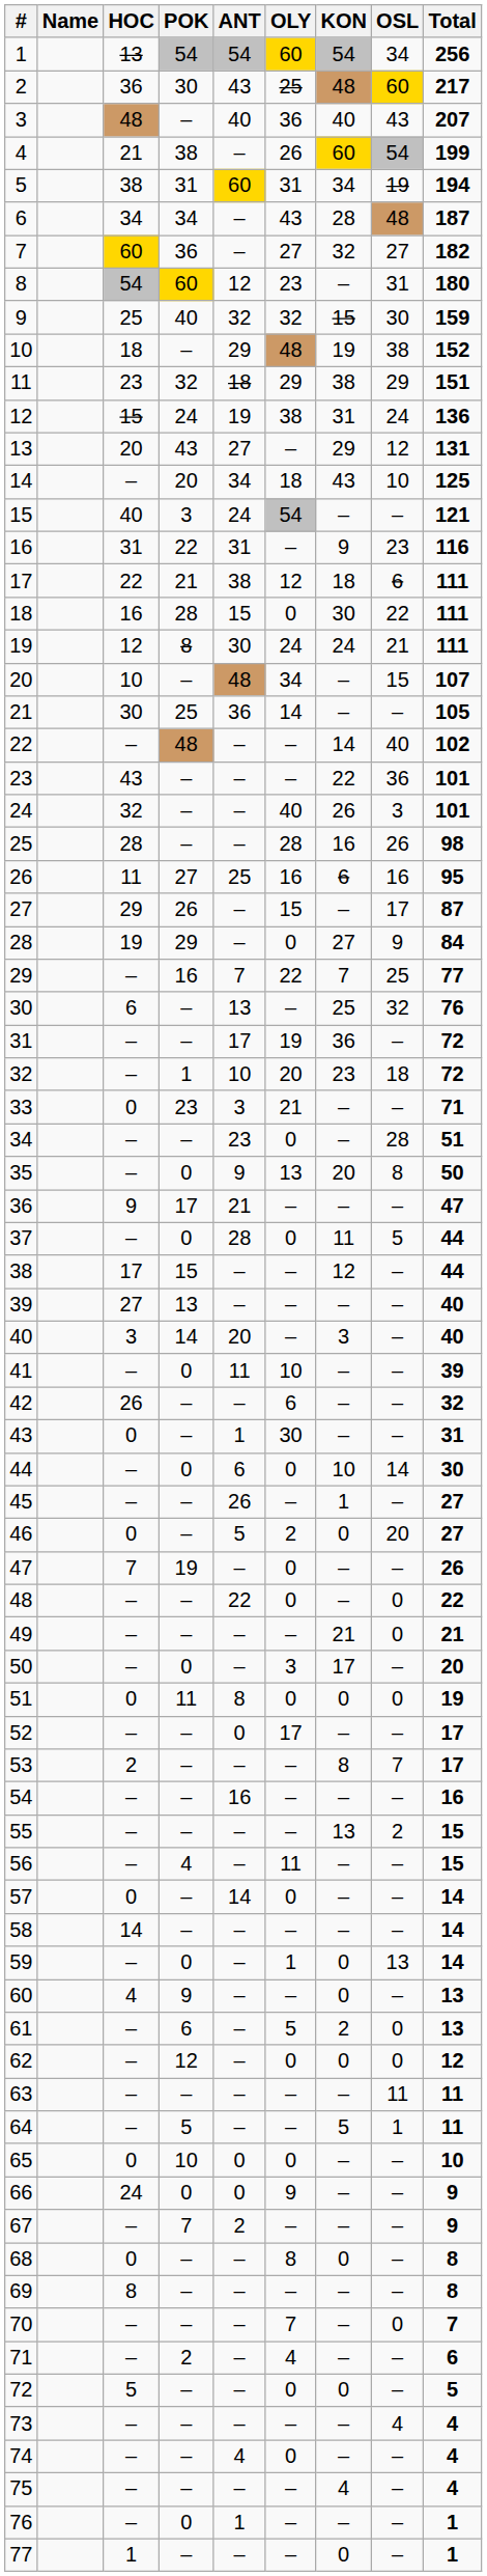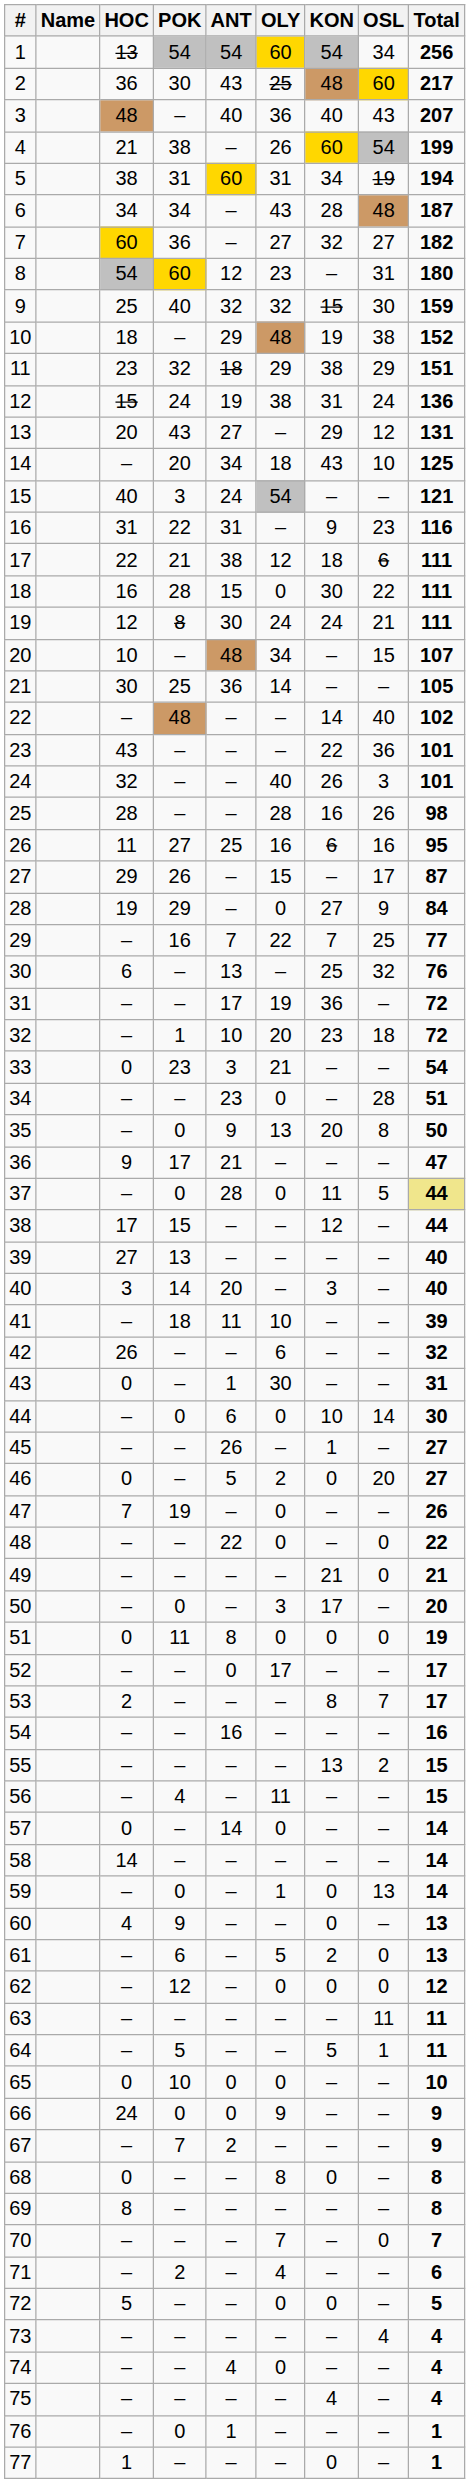 <table class="wikitable sortable" style="text-align:center;">
 <tr>
 <th>#</th>
 <th>Name</th>
 <th>HOC</th>
 <th>POK</th>
 <th>ANT</th>
 <th>OLY</th>
 <th>KON</th>
 <th>OSL</th>
 <th>Total</th>
 </tr>
 <tr>
 <td>1</td>
 <td align="left"></td>
 <td><s>13</s></td>
 <td bgcolor="silver">54</td>
 <td bgcolor="silver">54</td>
 <td bgcolor="gold">60</td>
 <td bgcolor="silver">54</td>
 <td>34</td>
 <td><strong>256</strong></td>
 </tr>
 <tr>
 <td>2</td>
 <td align="left"></td>
 <td>36</td>
 <td>30</td>
 <td>43</td>
 <td><s>25</s></td>
 <td bgcolor=CC9966>48</td>
 <td bgcolor="gold">60</td>
 <td><strong>217</strong></td>
 </tr>
 <tr>
 <td>3</td>
 <td align="left"></td>
 <td bgcolor=CC9966>48</td>
 <td>–</td>
 <td>40</td>
 <td>36</td>
 <td>40</td>
 <td>43</td>
 <td><strong>207</strong></td>
 </tr>
 <tr>
 <td>4</td>
 <td align="left"></td>
 <td>21</td>
 <td>38</td>
 <td>–</td>
 <td>26</td>
 <td bgcolor="gold">60</td>
 <td bgcolor="silver">54</td>
 <td><strong>199</strong></td>
 </tr>
 <tr>
 <td>5</td>
 <td align="left"></td>
 <td>38</td>
 <td>31</td>
 <td bgcolor="gold">60</td>
 <td>31</td>
 <td>34</td>
 <td><s>19</s></td>
 <td><strong>194</strong></td>
 </tr>
 <tr>
 <td>6</td>
 <td align="left"></td>
 <td>34</td>
 <td>34</td>
 <td>–</td>
 <td>43</td>
 <td>28</td>
 <td bgcolor=CC9966>48</td>
 <td><strong>187</strong></td>
 </tr>
 <tr>
 <td>7</td>
 <td align="left"></td>
 <td bgcolor="gold">60</td>
 <td>36</td>
 <td>–</td>
 <td>27</td>
 <td>32</td>
 <td>27</td>
 <td><strong>182</strong></td>
 </tr>
 <tr>
 <td>8</td>
 <td align="left"></td>
 <td bgcolor="silver">54</td>
 <td bgcolor="gold">60</td>
 <td>12</td>
 <td>23</td>
 <td>–</td>
 <td>31</td>
 <td><strong>180</strong></td>
 </tr>
 <tr>
 <td>9</td>
 <td align="left"></td>
 <td>25</td>
 <td>40</td>
 <td>32</td>
 <td>32</td>
 <td><s>15</s></td>
 <td>30</td>
 <td><strong>159</strong></td>
 </tr>
 <tr>
 <td>10</td>
 <td align="left"></td>
 <td>18</td>
 <td>–</td>
 <td>29</td>
 <td bgcolor=CC9966>48</td>
 <td>19</td>
 <td>38</td>
 <td><strong>152</strong></td>
 </tr>
 <tr>
 <td>11</td>
 <td align="left"></td>
 <td>23</td>
 <td>32</td>
 <td><s>18</s></td>
 <td>29</td>
 <td>38</td>
 <td>29</td>
 <td><strong>151</strong></td>
 </tr>
 <tr>
 <td>12</td>
 <td align="left"></td>
 <td><s>15</s></td>
 <td>24</td>
 <td>19</td>
 <td>38</td>
 <td>31</td>
 <td>24</td>
 <td><strong>136</strong></td>
 </tr>
 <tr>
 <td>13</td>
 <td align="left"></td>
 <td>20</td>
 <td>43</td>
 <td>27</td>
 <td>–</td>
 <td>29</td>
 <td>12</td>
 <td><strong>131</strong></td>
 </tr>
 <tr>
 <td>14</td>
 <td align="left"></td>
 <td>–</td>
 <td>20</td>
 <td>34</td>
 <td>18</td>
 <td>43</td>
 <td>10</td>
 <td><strong>125</strong></td>
 </tr>
 <tr>
 <td>15</td>
 <td align="left"></td>
 <td>40</td>
 <td>3</td>
 <td>24</td>
 <td bgcolor="silver">54</td>
 <td>–</td>
 <td>–</td>
 <td><strong>121</strong></td>
 </tr>
 <tr>
 <td>16</td>
 <td align="left"></td>
 <td>31</td>
 <td>22</td>
 <td>31</td>
 <td>–</td>
 <td>9</td>
 <td>23</td>
 <td><strong>116</strong></td>
 </tr>
 <tr>
 <td>17</td>
 <td align="left"></td>
 <td>22</td>
 <td>21</td>
 <td>38</td>
 <td>12</td>
 <td>18</td>
 <td><s>6</s></td>
 <td><strong>111</strong></td>
 </tr>
 <tr>
 <td>18</td>
 <td align="left"></td>
 <td>16</td>
 <td>28</td>
 <td>15</td>
 <td>0</td>
 <td>30</td>
 <td>22</td>
 <td><strong>111</strong></td>
 </tr>
 <tr>
 <td>19</td>
 <td align="left"></td>
 <td>12</td>
 <td><s>8</s></td>
 <td>30</td>
 <td>24</td>
 <td>24</td>
 <td>21</td>
 <td><strong>111</strong></td>
 </tr>
 <tr>
 <td>20</td>
 <td align="left"></td>
 <td>10</td>
 <td>–</td>
 <td bgcolor=CC9966>48</td>
 <td>34</td>
 <td>–</td>
 <td>15</td>
 <td><strong>107</strong></td>
 </tr>
 <tr>
 <td>21</td>
 <td align="left"></td>
 <td>30</td>
 <td>25</td>
 <td>36</td>
 <td>14</td>
 <td>–</td>
 <td>–</td>
 <td><strong>105</strong></td>
 </tr>
 <tr>
 <td>22</td>
 <td align="left"></td>
 <td>–</td>
 <td bgcolor=CC9966>48</td>
 <td>–</td>
 <td>–</td>
 <td>14</td>
 <td>40</td>
 <td><strong>102</strong></td>
 </tr>
 <tr>
 <td>23</td>
 <td align="left"></td>
 <td>43</td>
 <td>–</td>
 <td>–</td>
 <td>–</td>
 <td>22</td>
 <td>36</td>
 <td><strong>101</strong></td>
 </tr>
 <tr>
 <td>24</td>
 <td align="left"></td>
 <td>32</td>
 <td>–</td>
 <td>–</td>
 <td>40</td>
 <td>26</td>
 <td>3</td>
 <td><strong>101</strong></td>
 </tr>
 <tr>
 <td>25</td>
 <td align="left"></td>
 <td>28</td>
 <td>–</td>
 <td>–</td>
 <td>28</td>
 <td>16</td>
 <td>26</td>
 <td><strong>98</strong></td>
 </tr>
 <tr>
 <td>26</td>
 <td align="left"></td>
 <td>11</td>
 <td>27</td>
 <td>25</td>
 <td>16</td>
 <td><s>6</s></td>
 <td>16</td>
 <td><strong>95</strong></td>
 </tr>
 <tr>
 <td>27</td>
 <td align="left"></td>
 <td>29</td>
 <td>26</td>
 <td>–</td>
 <td>15</td>
 <td>–</td>
 <td>17</td>
 <td><strong>87</strong></td>
 </tr>
 <tr>
 <td>28</td>
 <td align="left"></td>
 <td>19</td>
 <td>29</td>
 <td>–</td>
 <td>0</td>
 <td>27</td>
 <td>9</td>
 <td><strong>84</strong></td>
 </tr>
 <tr>
 <td>29</td>
 <td align="left"></td>
 <td>–</td>
 <td>16</td>
 <td>7</td>
 <td>22</td>
 <td>7</td>
 <td>25</td>
 <td><strong>77</strong></td>
 </tr>
 <tr>
 <td>30</td>
 <td align="left"></td>
 <td>6</td>
 <td>–</td>
 <td>13</td>
 <td>–</td>
 <td>25</td>
 <td>32</td>
 <td><strong>76</strong></td>
 </tr>
 <tr>
 <td>31</td>
 <td align="left"></td>
 <td>–</td>
 <td>–</td>
 <td>17</td>
 <td>19</td>
 <td>36</td>
 <td>–</td>
 <td><strong>72</strong></td>
 </tr>
 <tr>
 <td>32</td>
 <td align="left"></td>
 <td>–</td>
 <td>1</td>
 <td>10</td>
 <td>20</td>
 <td>23</td>
 <td>18</td>
 <td><strong>72</strong></td>
 </tr>
 <tr>
 <td>33</td>
 <td align="left"></td>
 <td>0</td>
 <td>23</td>
 <td>3</td>
 <td>21</td>
 <td>–</td>
 <td>–</td>
-<td><strong>71</strong></td>
+<td><strong>54</strong></td>
 </tr>
 <tr>
 <td>34</td>
 <td align="left"></td>
 <td>–</td>
 <td>–</td>
 <td>23</td>
 <td>0</td>
 <td>–</td>
 <td>28</td>
 <td><strong>51</strong></td>
 </tr>
 <tr>
 <td>35</td>
 <td align="left"></td>
 <td>–</td>
 <td>0</td>
 <td>9</td>
 <td>13</td>
 <td>20</td>
 <td>8</td>
 <td><strong>50</strong></td>
 </tr>
 <tr>
 <td>36</td>
 <td align="left"></td>
 <td>9</td>
 <td>17</td>
 <td>21</td>
 <td>–</td>
 <td>–</td>
 <td>–</td>
 <td><strong>47</strong></td>
 </tr>
 <tr>
 <td>37</td>
 <td align="left"></td>
 <td>–</td>
 <td>0</td>
 <td>28</td>
 <td>0</td>
 <td>11</td>
 <td>5</td>
-<td><strong>44</strong></td>
+<td style="background: khaki;"><strong>44</strong></td>
 </tr>
 <tr>
 <td>38</td>
 <td align="left"></td>
 <td>17</td>
 <td>15</td>
 <td>–</td>
 <td>–</td>
 <td>12</td>
 <td>–</td>
 <td><strong>44</strong></td>
 </tr>
 <tr>
 <td>39</td>
 <td align="left"></td>
 <td>27</td>
 <td>13</td>
 <td>–</td>
 <td>–</td>
 <td>–</td>
 <td>–</td>
 <td><strong>40</strong></td>
 </tr>
 <tr>
 <td>40</td>
 <td align="left"></td>
 <td>3</td>
 <td>14</td>
 <td>20</td>
 <td>–</td>
 <td>3</td>
 <td>–</td>
 <td><strong>40</strong></td>
 </tr>
 <tr>
 <td>41</td>
 <td align="left"></td>
 <td>–</td>
-<td>0</td>
+<td>18</td>
 <td>11</td>
 <td>10</td>
 <td>–</td>
 <td>–</td>
 <td><strong>39</strong></td>
 </tr>
 <tr>
 <td>42</td>
 <td align="left"></td>
 <td>26</td>
 <td>–</td>
 <td>–</td>
 <td>6</td>
 <td>–</td>
 <td>–</td>
 <td><strong>32</strong></td>
 </tr>
 <tr>
 <td>43</td>
 <td align="left"></td>
 <td>0</td>
 <td>–</td>
 <td>1</td>
 <td>30</td>
 <td>–</td>
 <td>–</td>
 <td><strong>31</strong></td>
 </tr>
 <tr>
 <td>44</td>
 <td align="left"></td>
 <td>–</td>
 <td>0</td>
 <td>6</td>
 <td>0</td>
 <td>10</td>
 <td>14</td>
 <td><strong>30</strong></td>
 </tr>
 <tr>
 <td>45</td>
 <td align="left"></td>
 <td>–</td>
 <td>–</td>
 <td>26</td>
 <td>–</td>
 <td>1</td>
 <td>–</td>
 <td><strong>27</strong></td>
 </tr>
 <tr>
 <td>46</td>
 <td align="left"></td>
 <td>0</td>
 <td>–</td>
 <td>5</td>
 <td>2</td>
 <td>0</td>
 <td>20</td>
 <td><strong>27</strong></td>
 </tr>
 <tr>
 <td>47</td>
 <td align="left"></td>
 <td>7</td>
 <td>19</td>
 <td>–</td>
 <td>0</td>
 <td>–</td>
 <td>–</td>
 <td><strong>26</strong></td>
 </tr>
 <tr>
 <td>48</td>
 <td align="left"></td>
 <td>–</td>
 <td>–</td>
 <td>22</td>
 <td>0</td>
 <td>–</td>
 <td>0</td>
 <td><strong>22</strong></td>
 </tr>
 <tr>
 <td>49</td>
 <td align="left"></td>
 <td>–</td>
 <td>–</td>
 <td>–</td>
 <td>–</td>
 <td>21</td>
 <td>0</td>
 <td><strong>21</strong></td>
 </tr>
 <tr>
 <td>50</td>
 <td align="left"></td>
 <td>–</td>
 <td>0</td>
 <td>–</td>
 <td>3</td>
 <td>17</td>
 <td>–</td>
 <td><strong>20</strong></td>
 </tr>
 <tr>
 <td>51</td>
 <td align="left"></td>
 <td>0</td>
 <td>11</td>
 <td>8</td>
 <td>0</td>
 <td>0</td>
 <td>0</td>
 <td><strong>19</strong></td>
 </tr>
 <tr>
 <td>52</td>
 <td align="left"></td>
 <td>–</td>
 <td>–</td>
 <td>0</td>
 <td>17</td>
 <td>–</td>
 <td>–</td>
 <td><strong>17</strong></td>
 </tr>
 <tr>
 <td>53</td>
 <td align="left"></td>
 <td>2</td>
 <td>–</td>
 <td>–</td>
 <td>–</td>
 <td>8</td>
 <td>7</td>
 <td><strong>17</strong></td>
 </tr>
 <tr>
 <td>54</td>
 <td align="left"></td>
 <td>–</td>
 <td>–</td>
 <td>16</td>
 <td>–</td>
 <td>–</td>
 <td>–</td>
 <td><strong>16</strong></td>
 </tr>
 <tr>
 <td>55</td>
 <td align="left"></td>
 <td>–</td>
 <td>–</td>
 <td>–</td>
 <td>–</td>
 <td>13</td>
 <td>2</td>
 <td><strong>15</strong></td>
 </tr>
 <tr>
 <td>56</td>
 <td align="left"></td>
 <td>–</td>
 <td>4</td>
 <td>–</td>
 <td>11</td>
 <td>–</td>
 <td>–</td>
 <td><strong>15</strong></td>
 </tr>
 <tr>
 <td>57</td>
 <td align="left"></td>
 <td>0</td>
 <td>–</td>
 <td>14</td>
 <td>0</td>
 <td>–</td>
 <td>–</td>
 <td><strong>14</strong></td>
 </tr>
 <tr>
 <td>58</td>
 <td align="left"></td>
 <td>14</td>
 <td>–</td>
 <td>–</td>
 <td>–</td>
 <td>–</td>
 <td>–</td>
 <td><strong>14</strong></td>
 </tr>
 <tr>
 <td>59</td>
 <td align="left"></td>
 <td>–</td>
 <td>0</td>
 <td>–</td>
 <td>1</td>
 <td>0</td>
 <td>13</td>
 <td><strong>14</strong></td>
 </tr>
 <tr>
 <td>60</td>
 <td align="left"></td>
 <td>4</td>
 <td>9</td>
 <td>–</td>
 <td>–</td>
 <td>0</td>
 <td>–</td>
 <td><strong>13</strong></td>
 </tr>
 <tr>
 <td>61</td>
 <td align="left"></td>
 <td>–</td>
 <td>6</td>
 <td>–</td>
 <td>5</td>
 <td>2</td>
 <td>0</td>
 <td><strong>13</strong></td>
 </tr>
 <tr>
 <td>62</td>
 <td align="left"></td>
 <td>–</td>
 <td>12</td>
 <td>–</td>
 <td>0</td>
 <td>0</td>
 <td>0</td>
 <td><strong>12</strong></td>
 </tr>
 <tr>
 <td>63</td>
 <td align="left"></td>
 <td>–</td>
 <td>–</td>
 <td>–</td>
 <td>–</td>
 <td>–</td>
 <td>11</td>
 <td><strong>11</strong></td>
 </tr>
 <tr>
 <td>64</td>
 <td align="left"></td>
 <td>–</td>
 <td>5</td>
 <td>–</td>
 <td>–</td>
 <td>5</td>
 <td>1</td>
 <td><strong>11</strong></td>
 </tr>
 <tr>
 <td>65</td>
 <td align="left"></td>
 <td>0</td>
 <td>10</td>
 <td>0</td>
 <td>0</td>
 <td>–</td>
 <td>–</td>
 <td><strong>10</strong></td>
 </tr>
 <tr>
 <td>66</td>
 <td align="left"></td>
 <td>24</td>
 <td>0</td>
 <td>0</td>
 <td>9</td>
 <td>–</td>
 <td>–</td>
 <td><strong>9</strong></td>
 </tr>
 <tr>
 <td>67</td>
 <td align="left"></td>
 <td>–</td>
 <td>7</td>
 <td>2</td>
 <td>–</td>
 <td>–</td>
 <td>–</td>
 <td><strong>9</strong></td>
 </tr>
 <tr>
 <td>68</td>
 <td align="left"></td>
 <td>0</td>
 <td>–</td>
 <td>–</td>
 <td>8</td>
 <td>0</td>
 <td>–</td>
 <td><strong>8</strong></td>
 </tr>
 <tr>
 <td>69</td>
 <td align="left"></td>
 <td>8</td>
 <td>–</td>
 <td>–</td>
 <td>–</td>
 <td>–</td>
 <td>–</td>
 <td><strong>8</strong></td>
 </tr>
 <tr>
 <td>70</td>
 <td align="left"></td>
 <td>–</td>
 <td>–</td>
 <td>–</td>
 <td>7</td>
 <td>–</td>
 <td>0</td>
 <td><strong>7</strong></td>
 </tr>
 <tr>
 <td>71</td>
 <td align="left"></td>
 <td>–</td>
 <td>2</td>
 <td>–</td>
 <td>4</td>
 <td>–</td>
 <td>–</td>
 <td><strong>6</strong></td>
 </tr>
 <tr>
 <td>72</td>
 <td align="left"></td>
 <td>5</td>
 <td>–</td>
 <td>–</td>
 <td>0</td>
 <td>0</td>
 <td>–</td>
 <td><strong>5</strong></td>
 </tr>
 <tr>
 <td>73</td>
 <td align="left"></td>
 <td>–</td>
 <td>–</td>
 <td>–</td>
 <td>–</td>
 <td>–</td>
 <td>4</td>
 <td><strong>4</strong></td>
 </tr>
 <tr>
 <td>74</td>
 <td align="left"></td>
 <td>–</td>
 <td>–</td>
 <td>4</td>
 <td>0</td>
 <td>–</td>
 <td>–</td>
 <td><strong>4</strong></td>
 </tr>
 <tr>
 <td>75</td>
 <td align="left"></td>
 <td>–</td>
 <td>–</td>
 <td>–</td>
 <td>–</td>
 <td>4</td>
 <td>–</td>
 <td><strong>4</strong></td>
 </tr>
 <tr>
 <td>76</td>
 <td align="left"></td>
 <td>–</td>
 <td>0</td>
 <td>1</td>
 <td>–</td>
 <td>–</td>
 <td>–</td>
 <td><strong>1</strong></td>
 </tr>
 <tr>
 <td>77</td>
 <td align="left"></td>
 <td>1</td>
 <td>–</td>
 <td>–</td>
 <td>–</td>
 <td>0</td>
 <td>–</td>
 <td><strong>1</strong></td>
 </tr>
 </table>
